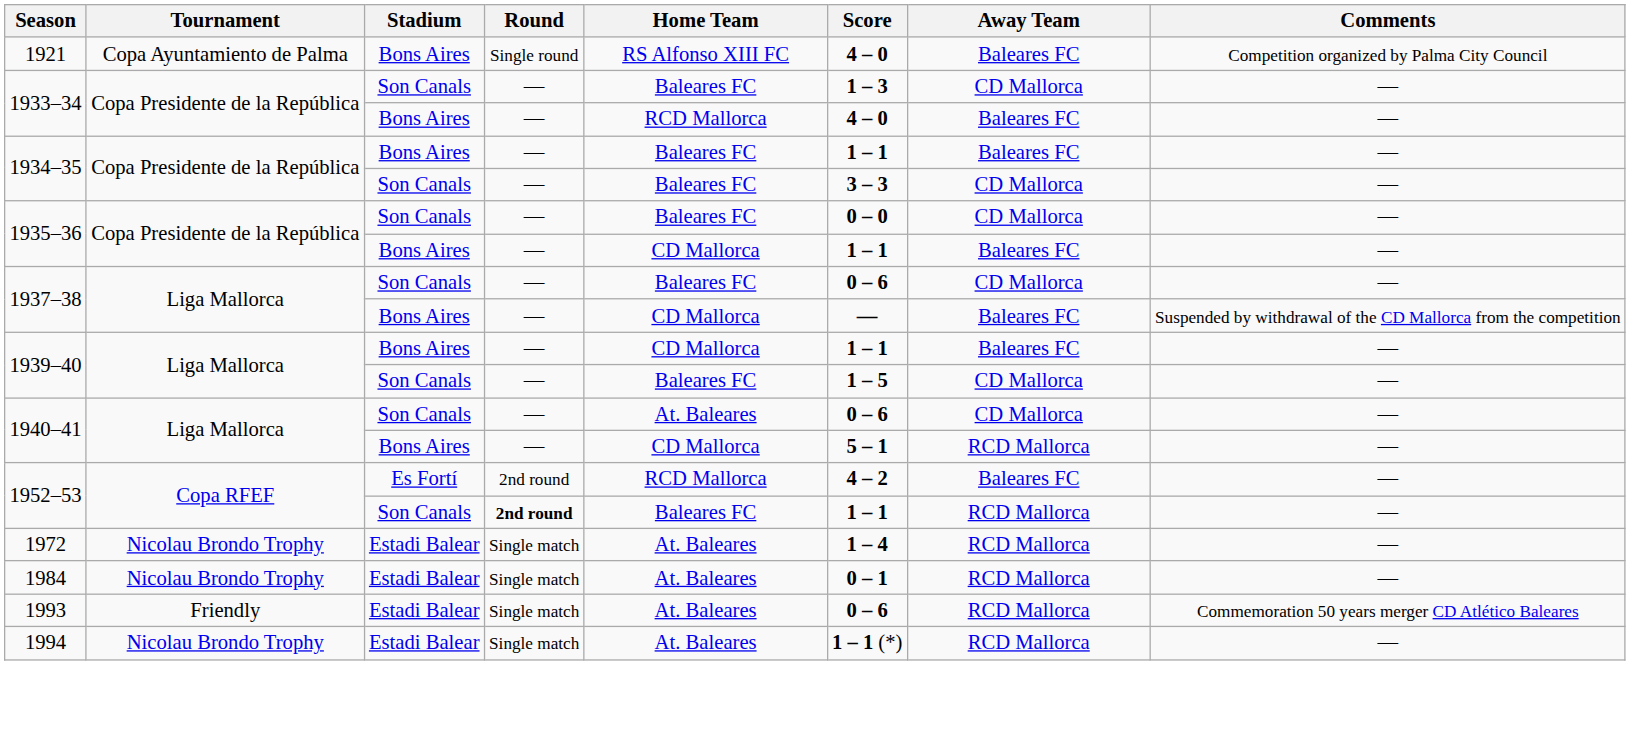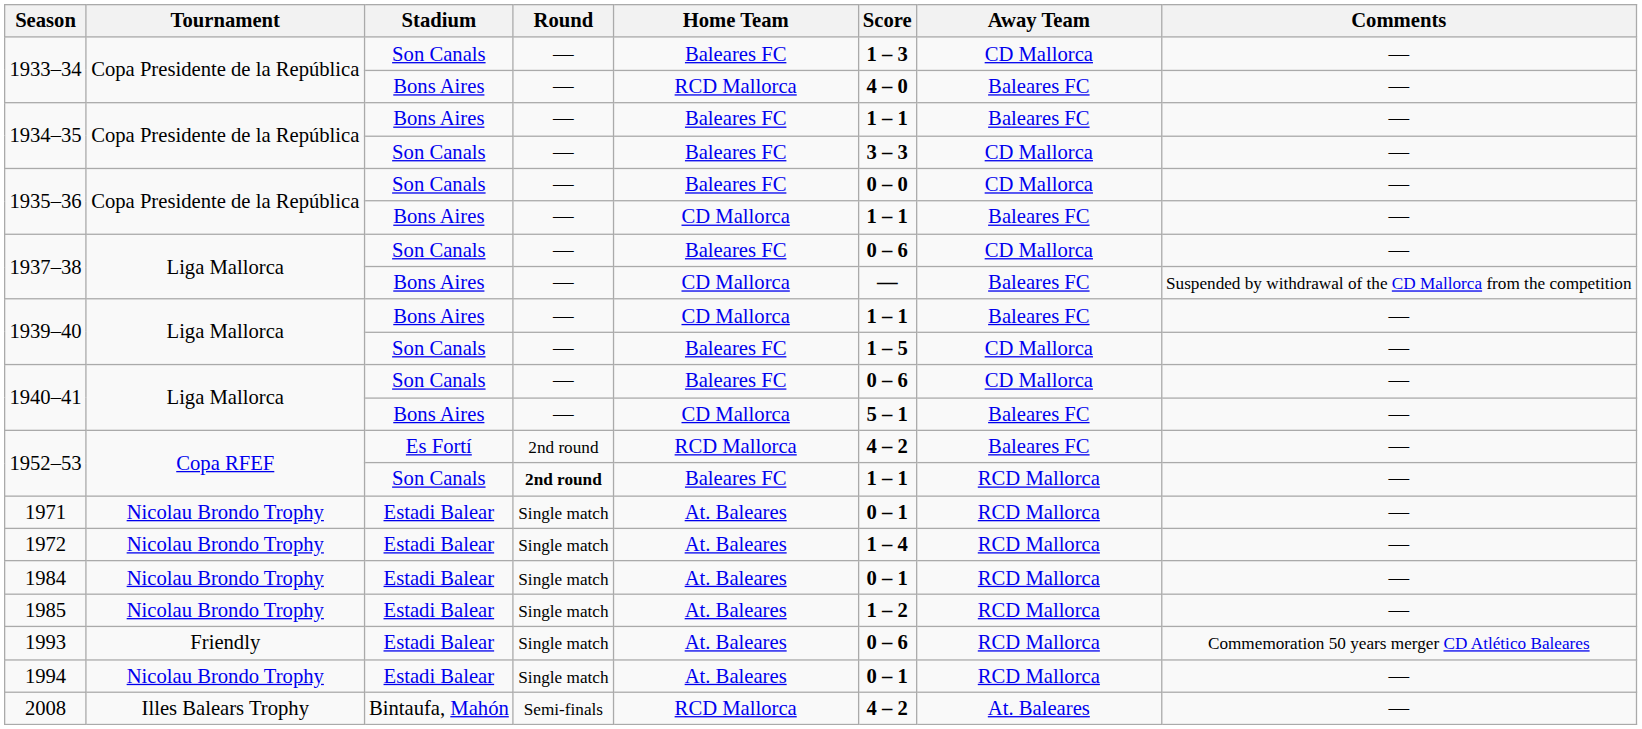 <table class="wikitable" style="text-align: center">
 <tr>
 <th>Season</th>
 <th>Tournament</th>
 <th>Stadium</th>
 <th>Round</th>
 <th width=15%>Home Team</th>
 <th>Score</th>
 <th width=15%>Away Team</th>
 <th>Comments</th>
-</tr>
-<tr>
-<td>1921</td>
-<td>Copa Ayuntamiento de Palma</td>
-<td><a href='#'>Bons Aires</a></td>
-<td><small>Single round</small></td>
-<td><a href='#'>RS Alfonso XIII FC</a></td>
-<td><strong>4 – 0</strong></td>
-<td><a href='#'>Baleares FC</a></td>
-<td><small>Competition organized by Palma City Council</small></td>
 </tr>
 <tr>
 <td rowspan=2>1933–34</td>
 <td rowspan=2>Copa Presidente de la República</td>
 <td><a href='#'>Son Canals</a></td>
 <td>—</td>
 <td><a href='#'>Baleares FC</a></td>
 <td><strong>1 – 3</strong></td>
 <td><a href='#'>CD Mallorca</a></td>
 <td>—</td>
 </tr>
 <tr>
 <td><a href='#'>Bons Aires</a></td>
 <td>—</td>
 <td><a href='#'>RCD Mallorca</a></td>
 <td><strong>4 – 0</strong></td>
 <td><a href='#'>Baleares FC</a></td>
 <td>—</td>
 </tr>
 <tr>
 <td rowspan=2>1934–35</td>
 <td rowspan=2>Copa Presidente de la República</td>
 <td><a href='#'>Bons Aires</a></td>
 <td>—</td>
 <td><a href='#'>Baleares FC</a></td>
 <td><strong>1 – 1</strong></td>
 <td><a href='#'>Baleares FC</a></td>
 <td>—</td>
 </tr>
 <tr>
 <td><a href='#'>Son Canals</a></td>
 <td>—</td>
 <td><a href='#'>Baleares FC</a></td>
 <td><strong>3 – 3</strong></td>
 <td><a href='#'>CD Mallorca</a></td>
 <td>—</td>
 </tr>
 <tr>
 <td rowspan=2>1935–36</td>
 <td rowspan=2>Copa Presidente de la República</td>
 <td><a href='#'>Son Canals</a></td>
 <td>—</td>
 <td><a href='#'>Baleares FC</a></td>
 <td><strong>0 – 0</strong></td>
 <td><a href='#'>CD Mallorca</a></td>
 <td>—</td>
 </tr>
 <tr>
 <td><a href='#'>Bons Aires</a></td>
 <td>—</td>
 <td><a href='#'>CD Mallorca</a></td>
 <td><strong>1 – 1</strong></td>
 <td><a href='#'>Baleares FC</a></td>
 <td>—</td>
 </tr>
 <tr>
 <td rowspan=2>1937–38</td>
 <td rowspan=2>Liga Mallorca</td>
 <td><a href='#'>Son Canals</a></td>
 <td>—</td>
 <td><a href='#'>Baleares FC</a></td>
 <td><strong>0 – 6</strong></td>
 <td><a href='#'>CD Mallorca</a></td>
 <td>—</td>
 </tr>
 <tr>
 <td><a href='#'>Bons Aires</a></td>
 <td>—</td>
 <td><a href='#'>CD Mallorca</a></td>
 <td><strong>—</strong></td>
 <td><a href='#'>Baleares FC</a></td>
 <td><small>Suspended by withdrawal of the <a href='#'>CD Mallorca</a> from the competition</small></td>
 </tr>
 <tr>
 <td rowspan=2>1939–40</td>
 <td rowspan=2>Liga Mallorca</td>
 <td><a href='#'>Bons Aires</a></td>
 <td>—</td>
 <td><a href='#'>CD Mallorca</a></td>
 <td><strong>1 – 1</strong></td>
 <td><a href='#'>Baleares FC</a></td>
 <td>—</td>
 </tr>
 <tr>
 <td><a href='#'>Son Canals</a></td>
 <td>—</td>
 <td><a href='#'>Baleares FC</a></td>
 <td><strong>1 – 5</strong></td>
 <td><a href='#'>CD Mallorca</a></td>
 <td>—</td>
 </tr>
 <tr>
 <td rowspan=2>1940–41</td>
 <td rowspan=2>Liga Mallorca</td>
 <td><a href='#'>Son Canals</a></td>
 <td>—</td>
-<td><a href='#'>At. Baleares</a></td>
+<td><a href='#'>Baleares FC</a></td>
 <td><strong>0 – 6</strong></td>
 <td><a href='#'>CD Mallorca</a></td>
 <td>—</td>
 </tr>
 <tr>
 <td><a href='#'>Bons Aires</a></td>
 <td>—</td>
 <td><a href='#'>CD Mallorca</a></td>
 <td><strong>5 – 1</strong></td>
-<td><a href='#'>RCD Mallorca</a></td>
+<td><a href='#'>Baleares FC</a></td>
 <td>—</td>
 </tr>
 <tr>
 <td rowspan=2>1952–53</td>
 <td rowspan=2><a href='#'>Copa RFEF</a></td>
 <td><a href='#'>Es Fortí</a></td>
 <td><small>2nd round</small></td>
 <td><a href='#'>RCD Mallorca</a></td>
 <td><strong>4 – 2</strong></td>
 <td><a href='#'>Baleares FC</a></td>
 <td>—</td>
 </tr>
 <tr>
 <td><a href='#'>Son Canals</a></td>
 <td><strong><small>2nd round</small></strong></td>
 <td><a href='#'>Baleares FC</a></td>
 <td><strong>1 – 1</strong></td>
+<td><a href='#'>RCD Mallorca</a></td>
+<td>—</td>
+</tr>
+<tr>
+<td>1971</td>
+<td><a href='#'>Nicolau Brondo Trophy</a></td>
+<td><a href='#'>Estadi Balear</a></td>
+<td><small>Single match</small></td>
+<td><a href='#'>At. Baleares</a></td>
+<td><strong>0 – 1</strong></td>
 <td><a href='#'>RCD Mallorca</a></td>
 <td>—</td>
 </tr>
 <tr>
 <td>1972</td>
 <td><a href='#'>Nicolau Brondo Trophy</a></td>
 <td><a href='#'>Estadi Balear</a></td>
 <td><small>Single match</small></td>
 <td><a href='#'>At. Baleares</a></td>
 <td><strong>1 – 4</strong></td>
 <td><a href='#'>RCD Mallorca</a></td>
 <td>—</td>
 </tr>
 <tr>
 <td>1984</td>
 <td><a href='#'>Nicolau Brondo Trophy</a></td>
 <td><a href='#'>Estadi Balear</a></td>
 <td><small>Single match</small></td>
 <td><a href='#'>At. Baleares</a></td>
 <td><strong>0 – 1</strong></td>
 <td><a href='#'>RCD Mallorca</a></td>
 <td>—</td>
 </tr>
 <tr>
+<td>1985</td>
+<td><a href='#'>Nicolau Brondo Trophy</a></td>
+<td><a href='#'>Estadi Balear</a></td>
+<td><small>Single match</small></td>
+<td><a href='#'>At. Baleares</a></td>
+<td><strong>1 – 2</strong></td>
+<td><a href='#'>RCD Mallorca</a></td>
+<td>—</td>
+</tr>
+<tr>
 <td>1993</td>
 <td>Friendly</td>
 <td><a href='#'>Estadi Balear</a></td>
 <td><small>Single match</small></td>
 <td><a href='#'>At. Baleares</a></td>
 <td><strong>0 – 6</strong></td>
 <td><a href='#'>RCD Mallorca</a></td>
 <td><small>Commemoration 50 years merger <a href='#'>CD Atlético Baleares</a></small></td>
 </tr>
 <tr>
 <td>1994</td>
 <td><a href='#'>Nicolau Brondo Trophy</a></td>
 <td><a href='#'>Estadi Balear</a></td>
 <td><small>Single match</small></td>
 <td><a href='#'>At. Baleares</a></td>
-<td><strong>1 – 1</strong> (*)</td>
+<td><strong>0 – 1</strong></td>
 <td><a href='#'>RCD Mallorca</a></td>
 <td>—</td>
 </tr>
+<tr>
+<td>2008</td>
+<td>Illes Balears Trophy</td>
+<td>Bintaufa, <a href='#'>Mahón</a></td>
+<td><small>Semi-finals</small></td>
+<td><a href='#'>RCD Mallorca</a></td>
+<td><strong>4 – 2</strong></td>
+<td><a href='#'>At. Baleares</a></td>
+<td>—</td>
+</tr>
 </table>
